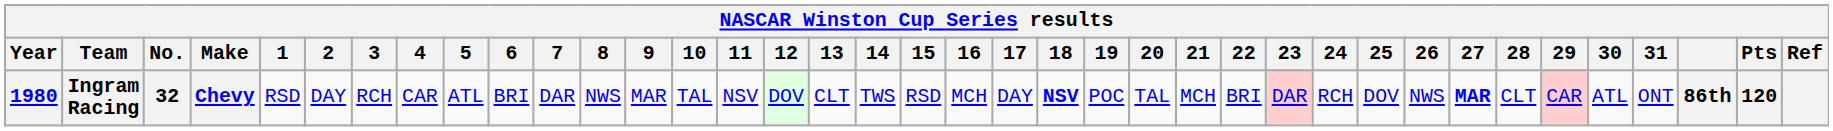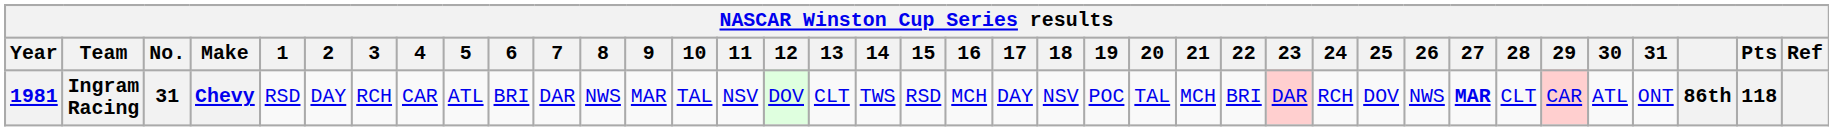 <table class="wikitable" style="text-align:center; font-size:75%">
 <tr>
 <th colspan=43><a href='#'>NASCAR Winston Cup Series</a> results</th>
 </tr>
 <tr>
 <th>Year</th>
 <th>Team</th>
 <th>No.</th>
 <th>Make</th>
 <th>1</th>
 <th>2</th>
 <th>3</th>
 <th>4</th>
 <th>5</th>
 <th>6</th>
 <th>7</th>
 <th>8</th>
 <th>9</th>
 <th>10</th>
 <th>11</th>
 <th>12</th>
 <th>13</th>
 <th>14</th>
 <th>15</th>
 <th>16</th>
 <th>17</th>
 <th>18</th>
 <th>19</th>
 <th>20</th>
 <th>21</th>
 <th>22</th>
 <th>23</th>
 <th>24</th>
 <th>25</th>
 <th>26</th>
 <th>27</th>
 <th>28</th>
 <th>29</th>
 <th>30</th>
 <th>31</th>
 <th></th>
 <th>Pts</th>
 <th>Ref</th>
 </tr>
 <tr>
-<th><a href='#'>1980</a></th>
+<th><a href='#'>1981</a></th>
 <th>Ingram Racing</th>
-<th>32</th>
+<th>31</th>
 <th><a href='#'>Chevy</a></th>
 <td><a href='#'>RSD</a></td>
 <td><a href='#'>DAY</a></td>
 <td><a href='#'>RCH</a></td>
 <td><a href='#'>CAR</a></td>
 <td><a href='#'>ATL</a></td>
 <td><a href='#'>BRI</a></td>
 <td><a href='#'>DAR</a></td>
 <td><a href='#'>NWS</a></td>
 <td><a href='#'>MAR</a></td>
 <td><a href='#'>TAL</a></td>
 <td><a href='#'>NSV</a></td>
 <td style="background:#DFFFDF;"><a href='#'>DOV</a><br></td>
 <td><a href='#'>CLT</a></td>
 <td><a href='#'>TWS</a></td>
 <td><a href='#'>RSD</a></td>
 <td><a href='#'>MCH</a></td>
 <td><a href='#'>DAY</a></td>
-<td><strong><a href='#'>NSV</a></strong></td>
+<td><a href='#'>NSV</a></td>
 <td><a href='#'>POC</a></td>
 <td><a href='#'>TAL</a></td>
 <td><a href='#'>MCH</a></td>
 <td><a href='#'>BRI</a></td>
 <td style="background:#FFCFCF;"><a href='#'>DAR</a><br></td>
 <td><a href='#'>RCH</a></td>
 <td><a href='#'>DOV</a></td>
 <td><a href='#'>NWS</a></td>
 <td><strong><a href='#'>MAR</a></strong></td>
 <td><a href='#'>CLT</a></td>
 <td style="background:#FFCFCF;"><a href='#'>CAR</a><br></td>
 <td><a href='#'>ATL</a></td>
 <td><a href='#'>ONT</a></td>
 <th>86th</th>
-<th>120</th>
+<th>118</th>
 <th></th>
 </tr>
 </table>
